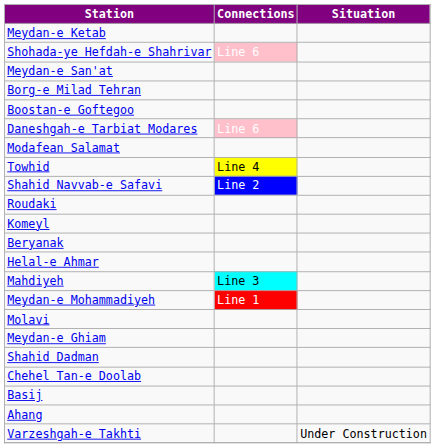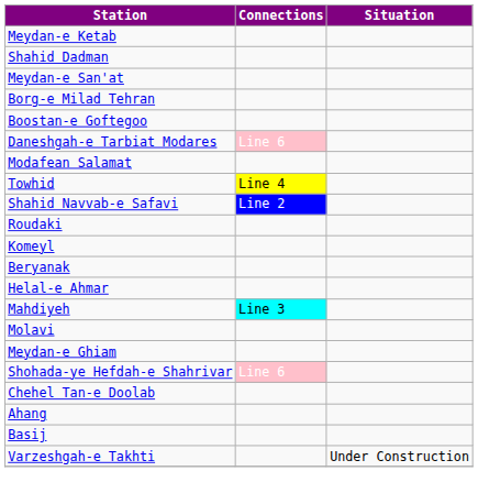 <table class="wikitable">
 <tr>
 <th style="background: purple; color: white;">Station</th>
 <th style="background: purple; color: white;">Connections</th>
 <th style="background: purple; color: white;">Situation</th>
 </tr>
 <tr !>
 <td><a href='#'>Meydan-e Ketab</a></td>
 <td></td>
 <td></td>
 </tr>
 <tr>
-<td><a href='#'>Shohada-ye Hefdah-e Shahrivar</a></td>
-<td style="background: pink; color: white;">Line 6</td>
+<td><a href='#'>Shahid Dadman</a></td>
+<td></td>
 <td></td>
 </tr>
 <tr>
 <td><a href='#'>Meydan-e San'at</a></td>
 <td></td>
 <td></td>
 </tr>
 <tr>
 <td><a href='#'>Borg-e Milad Tehran</a></td>
 <td></td>
 <td></td>
 </tr>
 <tr>
 <td><a href='#'>Boostan-e Goftegoo</a></td>
 <td></td>
 <td></td>
 </tr>
 <tr>
 <td><a href='#'>Daneshgah-e Tarbiat Modares</a></td>
 <td style="background: pink; color: white;">Line 6</td>
 <td></td>
 </tr>
 <tr>
 <td><a href='#'>Modafean Salamat</a></td>
 <td></td>
 <td></td>
 </tr>
 <tr>
 <td><a href='#'>Towhid</a></td>
 <td style="background: yellow; color: black;">Line 4</td>
 <td></td>
 </tr>
 <tr>
 <td><a href='#'>Shahid Navvab-e Safavi</a></td>
 <td style="background: blue; color: white;">Line 2</td>
 <td></td>
 </tr>
 <tr>
 <td><a href='#'>Roudaki</a></td>
 <td></td>
 <td></td>
 </tr>
 <tr>
 <td><a href='#'>Komeyl</a></td>
 <td></td>
 <td></td>
 </tr>
 <tr>
 <td><a href='#'>Beryanak</a></td>
 <td></td>
 <td></td>
 </tr>
 <tr>
 <td><a href='#'>Helal-e Ahmar</a></td>
 <td></td>
 <td></td>
 </tr>
 <tr>
 <td><a href='#'>Mahdiyeh</a></td>
 <td style="background: aqua;">Line 3</td>
 <td></td>
 </tr>
 <tr>
-<td><a href='#'>Meydan-e Mohammadiyeh</a></td>
-<td style="background: red; color: white;">Line 1</td>
-<td></td>
-</tr>
-<tr>
 <td><a href='#'>Molavi</a></td>
 <td></td>
 <td></td>
 </tr>
 <tr>
 <td><a href='#'>Meydan-e Ghiam</a></td>
 <td></td>
 <td></td>
 </tr>
 <tr>
-<td><a href='#'>Shahid Dadman</a></td>
-<td></td>
+<td><a href='#'>Shohada-ye Hefdah-e Shahrivar</a></td>
+<td style="background: pink; color: white;">Line 6</td>
 <td></td>
 </tr>
 <tr>
 <td><a href='#'>Chehel Tan-e Doolab</a></td>
 <td></td>
 <td></td>
 </tr>
 <tr>
-<td><a href='#'> Basij</a></td>
+<td><a href='#'>Ahang</a></td>
 <td></td>
 <td></td>
 </tr>
 <tr>
-<td><a href='#'>Ahang</a></td>
+<td><a href='#'> Basij</a></td>
 <td></td>
 <td></td>
 </tr>
 <tr>
 <td><a href='#'>Varzeshgah-e Takhti</a></td>
 <td></td>
 <td>Under Construction</td>
 </tr>
 <tr>
 </tr>
 </table>
